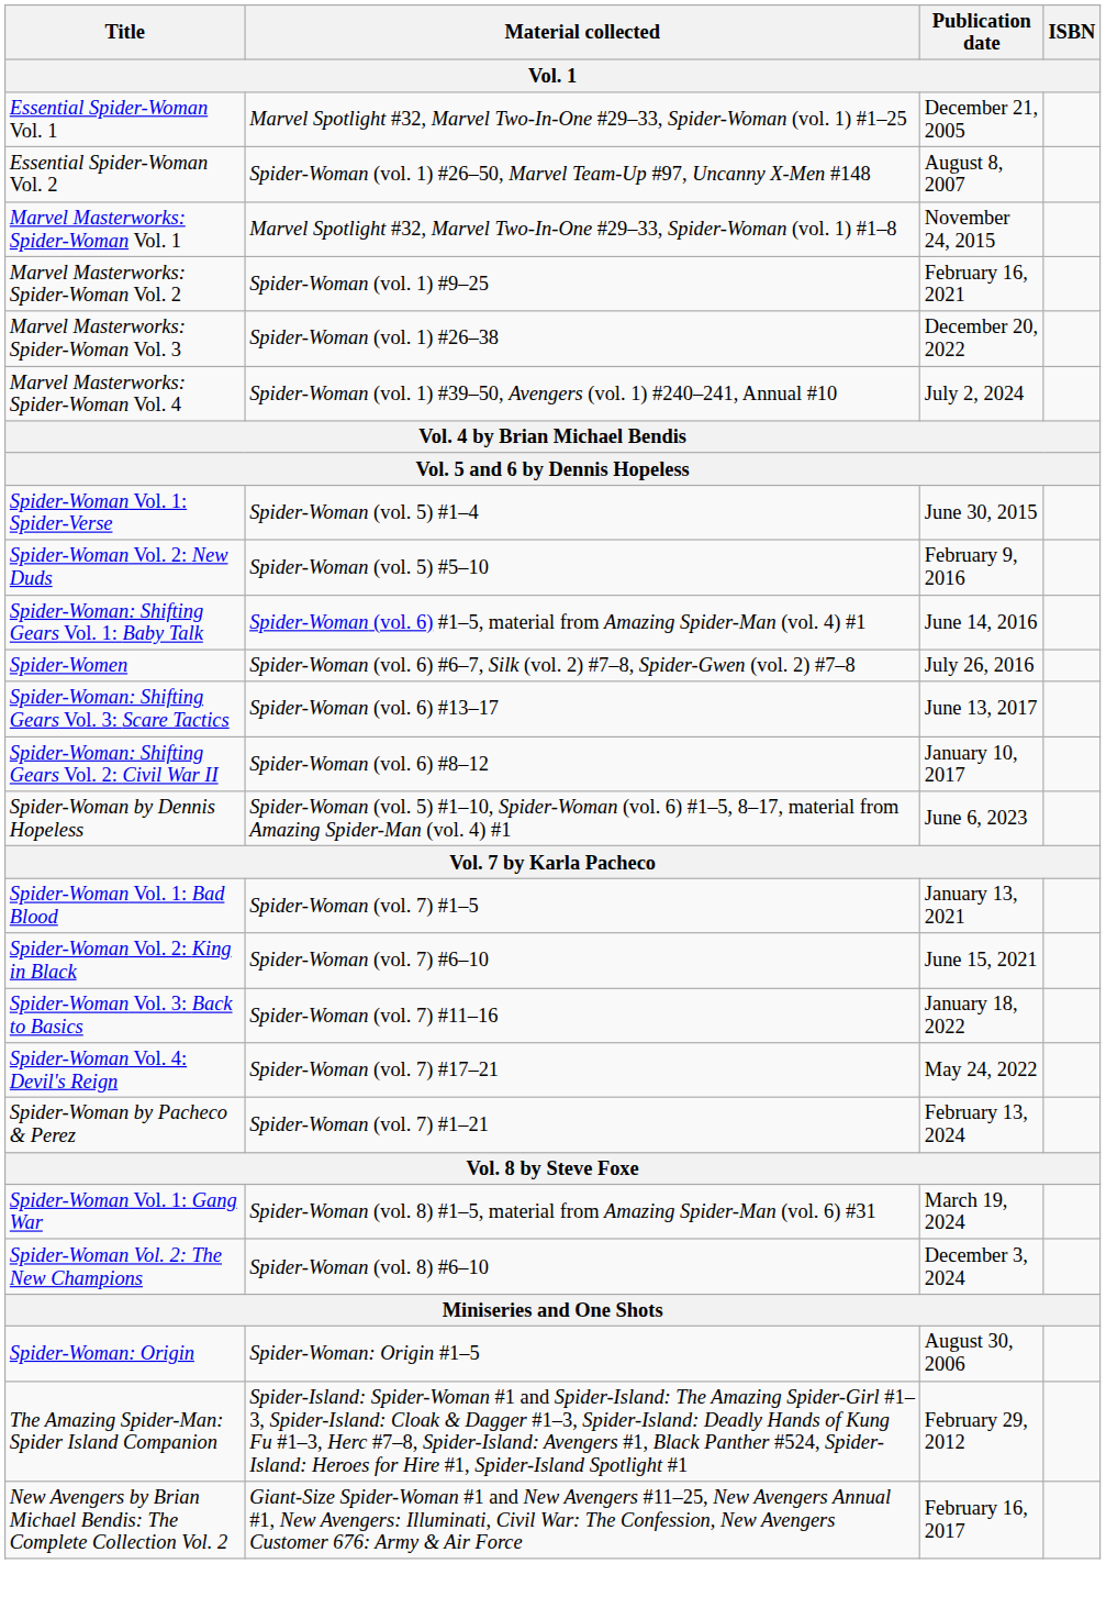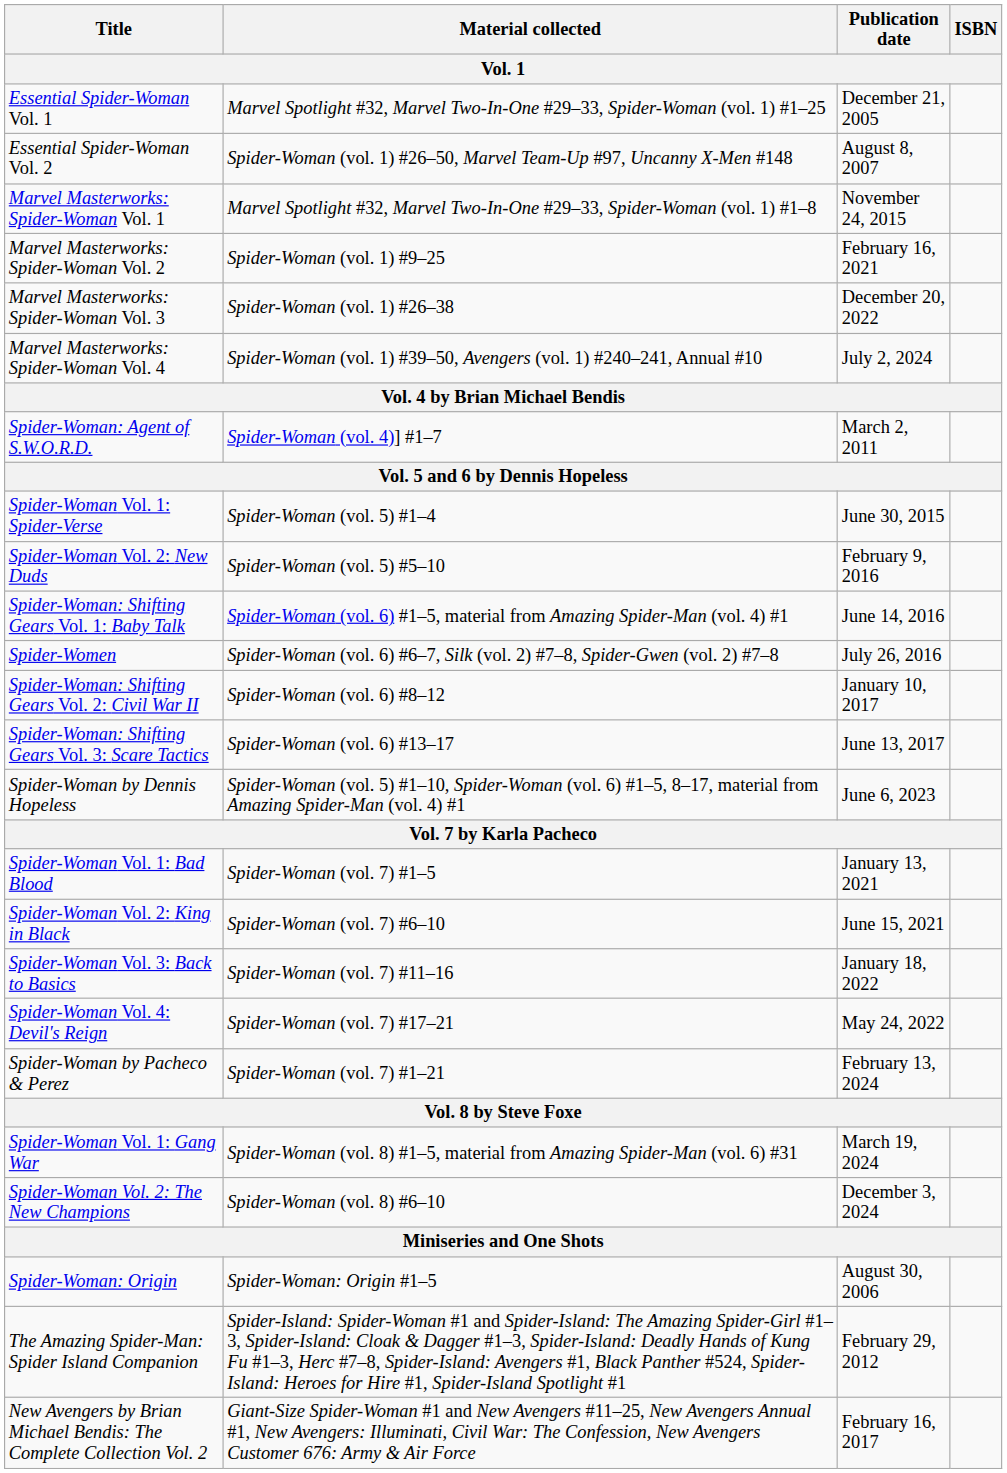 <table class="wikitable">
 <tr>
 <th>Title</th>
 <th>Material collected</th>
 <th>Publication date</th>
 <th>ISBN</th>
 </tr>
 <tr>
 <th colspan="4">Vol. 1</th>
 </tr>
 <tr>
 <td><em><a href='#'>Essential Spider-Woman</a></em> Vol. 1</td>
 <td><em>Marvel Spotlight</em> #32, <em>Marvel Two-In-One</em> #29–33, <em>Spider-Woman</em> (vol. 1) #1–25</td>
 <td>December 21, 2005</td>
 <td></td>
 </tr>
 <tr>
 <td><em>Essential Spider-Woman</em> Vol. 2</td>
 <td><em>Spider-Woman</em> (vol. 1) #26–50, <em>Marvel Team-Up</em> #97, <em>Uncanny X-Men</em> #148</td>
 <td>August 8, 2007</td>
 <td></td>
 </tr>
 <tr>
 <td><em><a href='#'>Marvel Masterworks: Spider-Woman</a></em> Vol. 1</td>
 <td><em>Marvel Spotlight</em> #32, <em>Marvel Two-In-One</em> #29–33, <em>Spider-Woman</em> (vol. 1) #1–8</td>
 <td>November 24, 2015</td>
 <td></td>
 </tr>
 <tr>
 <td><em>Marvel Masterworks: Spider-Woman</em> Vol. 2</td>
 <td><em>Spider-Woman</em> (vol. 1) #9–25</td>
 <td>February 16, 2021</td>
 <td></td>
 </tr>
 <tr>
 <td><em>Marvel Masterworks: Spider-Woman</em> Vol. 3</td>
 <td><em>Spider-Woman</em> (vol. 1) #26–38</td>
 <td>December 20, 2022</td>
 <td></td>
 </tr>
 <tr>
 <td><em>Marvel Masterworks: Spider-Woman</em> Vol. 4</td>
 <td><em>Spider-Woman</em> (vol. 1) #39–50, <em>Avengers</em> (vol. 1) #240–241, Annual #10</td>
 <td>July 2, 2024</td>
 <td></td>
 </tr>
 <tr>
 <th colspan="4">Vol. 4 by Brian Michael Bendis</th>
 </tr>
 <tr>
+<td><em><a href='#'>Spider-Woman: Agent of S.W.O.R.D.</a></em></td>
+<td><a href='#'><em>Spider-Woman</em> (vol. 4)</a>] #1–7</td>
+<td>March 2, 2011</td>
+<td></td>
+</tr>
+<tr>
 <th colspan="4">Vol. 5 and 6 by Dennis Hopeless</th>
 </tr>
 <tr>
 <td><a href='#'><em>Spider-Woman</em> Vol. 1: <em>Spider-Verse</em></a></td>
 <td><em>Spider-Woman</em> (vol. 5) #1–4</td>
 <td>June 30, 2015</td>
 <td></td>
 </tr>
 <tr>
 <td><a href='#'><em>Spider-Woman</em> Vol. 2: <em>New Duds</em></a></td>
 <td><em>Spider-Woman</em> (vol. 5) #5–10</td>
 <td>February 9, 2016</td>
 <td></td>
 </tr>
 <tr>
 <td><a href='#'><em>Spider-Woman: Shifting Gears</em> Vol. 1: <em>Baby Talk</em></a></td>
 <td><a href='#'><em>Spider-Woman</em> (vol. 6)</a> #1–5, material from <em>Amazing Spider-Man</em> (vol. 4) #1</td>
 <td>June 14, 2016</td>
 <td></td>
 </tr>
 <tr>
 <td><em><a href='#'>Spider-Women</a></em></td>
 <td><em>Spider-Woman</em> (vol. 6) #6–7, <em>Silk</em> (vol. 2) #7–8, <em>Spider-Gwen</em> (vol. 2) #7–8</td>
 <td>July 26, 2016</td>
 <td></td>
 </tr>
 <tr>
+<td><a href='#'><em>Spider-Woman: Shifting Gears</em> Vol. 2: <em>Civil War II</em></a></td>
+<td><em>Spider-Woman</em> (vol. 6) #8–12</td>
+<td>January 10, 2017</td>
+<td></td>
+</tr>
+<tr>
 <td><a href='#'><em>Spider-Woman: Shifting Gears</em> Vol. 3: <em>Scare Tactics</em></a></td>
 <td><em>Spider-Woman</em> (vol. 6) #13–17</td>
 <td>June 13, 2017</td>
-<td></td>
-</tr>
-<tr>
-<td><a href='#'><em>Spider-Woman: Shifting Gears</em> Vol. 2: <em>Civil War II</em></a></td>
-<td><em>Spider-Woman</em> (vol. 6) #8–12</td>
-<td>January 10, 2017</td>
 <td></td>
 </tr>
 <tr>
 <td><em>Spider-Woman by Dennis Hopeless</em></td>
 <td><em>Spider-Woman</em> (vol. 5) #1–10, <em>Spider-Woman</em> (vol. 6) #1–5, 8–17, material from <em>Amazing Spider-Man</em> (vol. 4) #1</td>
 <td>June 6, 2023</td>
 <td></td>
 </tr>
 <tr>
 <th colspan="4">Vol. 7 by Karla Pacheco</th>
 </tr>
 <tr>
 <td><a href='#'><em>Spider-Woman</em> Vol. 1: <em>Bad Blood</em></a></td>
 <td><em>Spider-Woman</em> (vol. 7) #1–5</td>
 <td>January 13, 2021</td>
 <td></td>
 </tr>
 <tr>
 <td><a href='#'><em>Spider-Woman</em> Vol. 2: <em>King in Black</em></a></td>
 <td><em>Spider-Woman</em> (vol. 7) #6–10</td>
 <td>June 15, 2021</td>
 <td></td>
 </tr>
 <tr>
 <td><a href='#'><em>Spider-Woman</em> Vol. 3: <em>Back to Basics</em></a></td>
 <td><em>Spider-Woman</em> (vol. 7) #11–16</td>
 <td>January 18, 2022</td>
 <td></td>
 </tr>
 <tr>
 <td><a href='#'><em>Spider-Woman</em> Vol. 4: <em>Devil's Reign</em></a></td>
 <td><em>Spider-Woman</em> (vol. 7) #17–21</td>
 <td>May 24, 2022</td>
 <td></td>
 </tr>
 <tr>
 <td><em>Spider-Woman by Pacheco & Perez</em></td>
 <td><em>Spider-Woman</em> (vol. 7) #1–21</td>
 <td>February 13, 2024</td>
 <td></td>
 </tr>
 <tr>
 <th colspan="4">Vol. 8 by Steve Foxe</th>
 </tr>
 <tr>
 <td><a href='#'><em>Spider-Woman</em> Vol. 1: <em>Gang War</em></a></td>
 <td><em>Spider-Woman</em> (vol. 8) #1–5, material from <em>Amazing Spider-Man</em> (vol. 6) #31</td>
 <td>March 19, 2024</td>
 <td></td>
 </tr>
 <tr>
 <td><a href='#'><em>Spider-Woman Vol. 2: The New Champions</em></a></td>
 <td><em>Spider-Woman</em> (vol. 8) #6–10</td>
 <td>December 3, 2024</td>
 <td></td>
 </tr>
 <tr>
 <th colspan="4">Miniseries and One Shots</th>
 </tr>
 <tr>
 <td><em><a href='#'>Spider-Woman: Origin</a></em></td>
 <td><em>Spider-Woman: Origin</em> #1–5</td>
 <td>August 30, 2006</td>
 <td></td>
 </tr>
 <tr>
 <td><em>The Amazing Spider-Man: Spider Island Companion</em></td>
 <td><em>Spider-Island: Spider-Woman</em> #1 and <em>Spider-Island: The Amazing Spider-Girl</em> #1–3, <em>Spider-Island: Cloak & Dagger</em> #1–3, <em>Spider-Island: Deadly Hands of Kung Fu</em> #1–3, <em>Herc</em> #7–8, <em>Spider-Island: Avengers</em> #1, <em>Black Panther</em> #524, <em>Spider-Island: Heroes for Hire</em> #1, <em>Spider-Island Spotlight</em> #1</td>
 <td>February 29, 2012</td>
 <td></td>
 </tr>
 <tr>
 <td><em>New Avengers by Brian Michael Bendis: The Complete Collection Vol. 2</em></td>
 <td><em>Giant-Size Spider-Woman</em> #1 and <em>New Avengers</em> #11–25, <em>New Avengers Annual</em> #1, <em>New Avengers: Illuminati</em>, <em>Civil War: The Confession, New Avengers Customer 676: Army & Air Force</em></td>
 <td>February 16, 2017</td>
 <td></td>
 </tr>
 </table>
